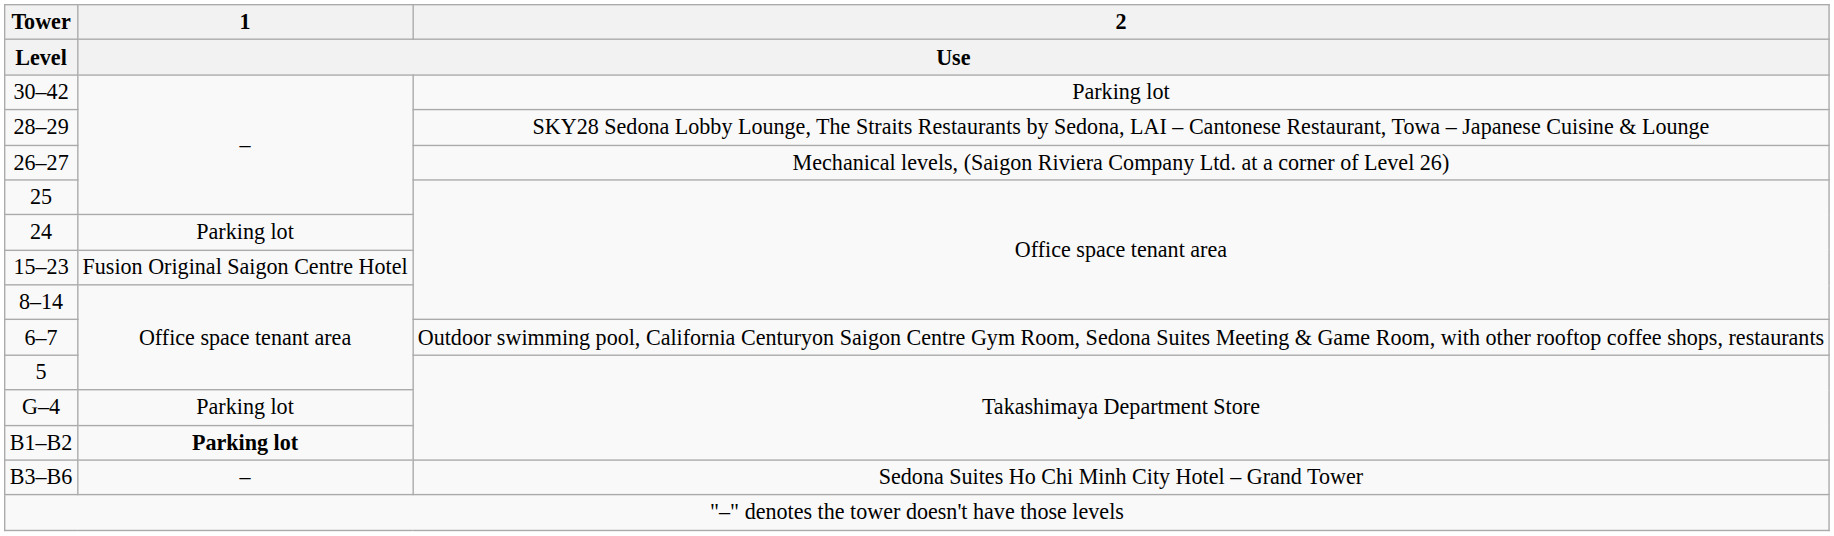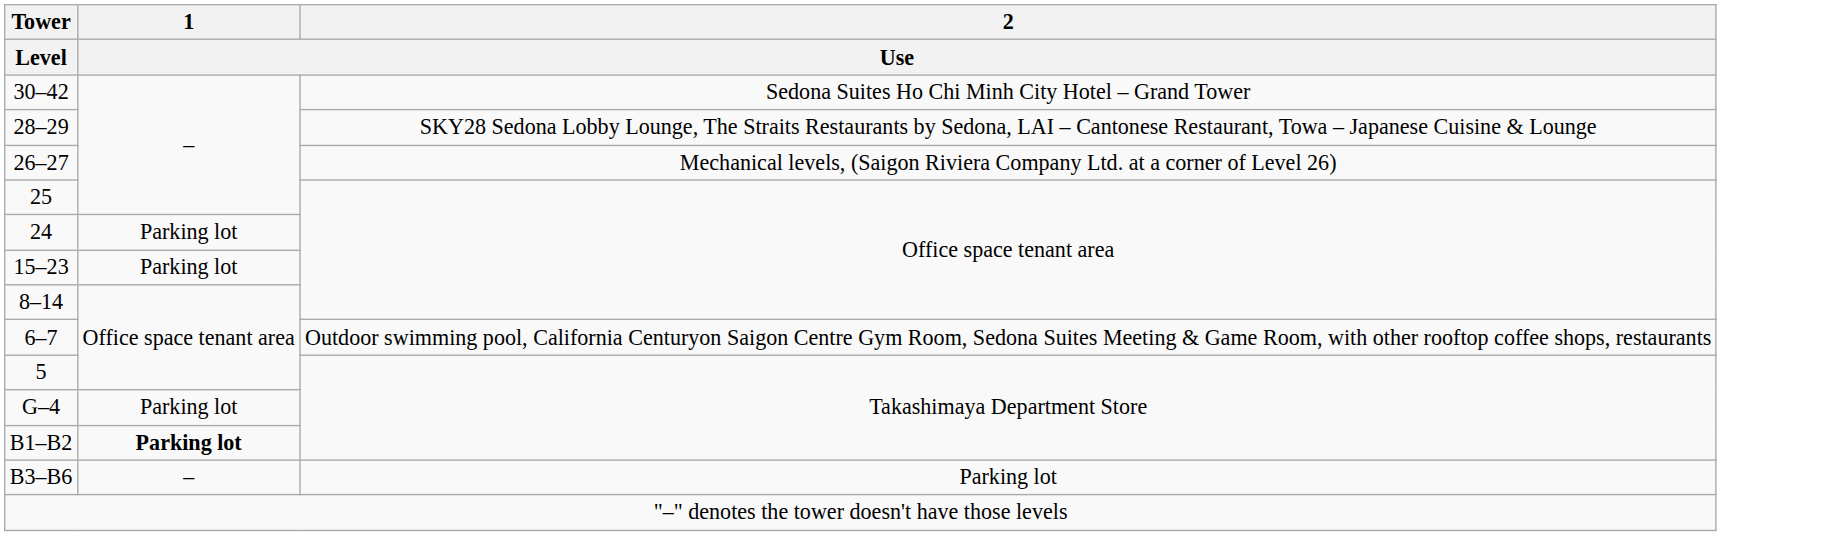 <table class="wikitable" style="text-align:center">
 <tr>
 <th>Tower</th>
 <th>1</th>
 <th>2</th>
 </tr>
 <tr>
 <th>Level</th>
 <th colspan="2">Use</th>
 </tr>
 <tr>
 <td>30–42</td>
 <td rowspan="4">–</td>
-<td>Parking lot</td>
+<td>Sedona Suites Ho Chi Minh City Hotel – Grand Tower</td>
 </tr>
 <tr>
 <td>28–29</td>
 <td>SKY28 Sedona Lobby Lounge, The Straits Restaurants by Sedona, LAI – Cantonese Restaurant, Towa – Japanese Cuisine & Lounge</td>
 </tr>
 <tr>
 <td>26–27</td>
 <td>Mechanical levels, (Saigon Riviera Company Ltd. at a corner of Level 26)</td>
 </tr>
 <tr>
 <td>25</td>
 <td rowspan="4">Office space tenant area</td>
 </tr>
 <tr>
 <td>24</td>
 <td>Parking lot</td>
 </tr>
 <tr>
 <td>15–23</td>
-<td>Fusion Original Saigon Centre Hotel</td>
+<td>Parking lot</td>
 </tr>
 <tr>
 <td>8–14</td>
 <td rowspan="3">Office space tenant area</td>
 </tr>
 <tr>
 <td>6–7</td>
 <td>Outdoor swimming pool, California Centuryon Saigon Centre Gym Room, Sedona Suites Meeting & Game Room, with other rooftop coffee shops, restaurants</td>
 </tr>
 <tr>
 <td>5</td>
 <td rowspan="3">Takashimaya Department Store</td>
 </tr>
 <tr>
 <td>G–4</td>
 <td>Parking lot</td>
 </tr>
 <tr>
 <td>B1–B2</td>
 <td><strong>Parking lot</strong></td>
 </tr>
 <tr>
 <td>B3–B6</td>
 <td>–</td>
-<td>Sedona Suites Ho Chi Minh City Hotel – Grand Tower</td>
+<td>Parking lot</td>
 </tr>
 <tr>
 <td colspan="3">"–" denotes the tower doesn't have those levels</td>
 </tr>
 </table>
